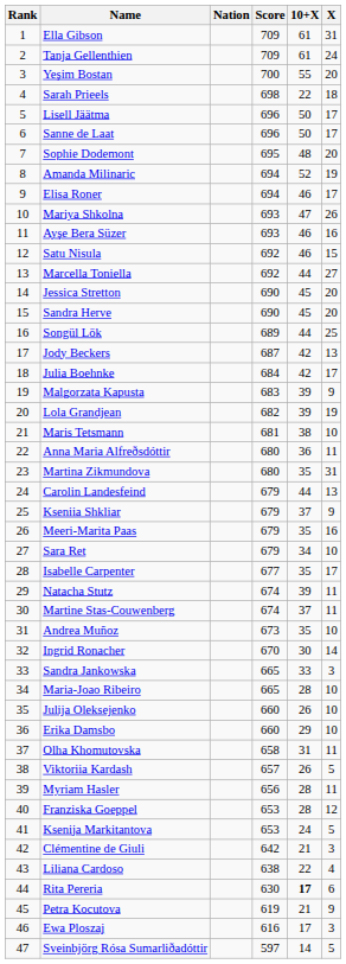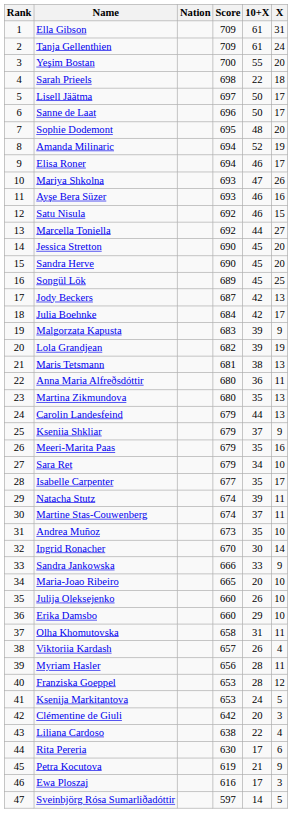 <table class="wikitable sortable" style="text-align:center">
 <tr>
 <th>Rank</th>
 <th>Name</th>
 <th>Nation</th>
 <th>Score</th>
 <th>10+X</th>
 <th>X</th>
 </tr>
 <tr>
 <td>1</td>
 <td align=left><a href='#'>Ella Gibson</a></td>
 <td align=left></td>
 <td>709</td>
 <td>61</td>
 <td>31</td>
 </tr>
 <tr>
 <td>2</td>
 <td align=left><a href='#'>Tanja Gellenthien</a></td>
 <td align=left></td>
 <td>709</td>
 <td>61</td>
 <td>24</td>
 </tr>
 <tr>
 <td>3</td>
 <td align=left><a href='#'>Yeşim Bostan</a></td>
 <td align=left></td>
 <td>700</td>
 <td>55</td>
 <td>20</td>
 </tr>
 <tr>
 <td>4</td>
 <td align=left><a href='#'>Sarah Prieels</a></td>
 <td align=left></td>
 <td>698</td>
 <td>22</td>
 <td>18</td>
 </tr>
 <tr>
 <td>5</td>
 <td align=left><a href='#'>Lisell Jäätma</a></td>
 <td align=left></td>
-<td>696</td>
+<td>697</td>
 <td>50</td>
 <td>17</td>
 </tr>
 <tr>
 <td>6</td>
 <td align=left><a href='#'>Sanne de Laat</a></td>
 <td align=left></td>
 <td>696</td>
 <td>50</td>
 <td>17</td>
 </tr>
 <tr>
 <td>7</td>
 <td align=left><a href='#'>Sophie Dodemont</a></td>
 <td align=left></td>
 <td>695</td>
 <td>48</td>
 <td>20</td>
 </tr>
 <tr>
 <td>8</td>
 <td align=left><a href='#'>Amanda Milinaric</a></td>
 <td align=left></td>
 <td>694</td>
 <td>52</td>
 <td>19</td>
 </tr>
 <tr>
 <td>9</td>
 <td align=left><a href='#'>Elisa Roner</a></td>
 <td align=left></td>
 <td>694</td>
 <td>46</td>
 <td>17</td>
 </tr>
 <tr>
 <td>10</td>
 <td align=left><a href='#'>Mariya Shkolna</a></td>
 <td align=left></td>
 <td>693</td>
 <td>47</td>
 <td>26</td>
 </tr>
 <tr>
 <td>11</td>
 <td align=left><a href='#'>Ayşe Bera Süzer</a></td>
 <td align=left></td>
 <td>693</td>
 <td>46</td>
 <td>16</td>
 </tr>
 <tr>
 <td>12</td>
 <td align=left><a href='#'>Satu Nisula</a></td>
 <td align=left></td>
 <td>692</td>
 <td>46</td>
 <td>15</td>
 </tr>
 <tr>
 <td>13</td>
 <td align=left><a href='#'>Marcella Toniella</a></td>
 <td align=left></td>
 <td>692</td>
 <td>44</td>
 <td>27</td>
 </tr>
 <tr>
 <td>14</td>
 <td align=left><a href='#'>Jessica Stretton</a></td>
 <td align=left></td>
 <td>690</td>
 <td>45</td>
 <td>20</td>
 </tr>
 <tr>
 <td>15</td>
 <td align=left><a href='#'>Sandra Herve</a></td>
 <td align=left></td>
 <td>690</td>
 <td>45</td>
 <td>20</td>
 </tr>
 <tr>
 <td>16</td>
 <td align=left><a href='#'>Songül Lök</a></td>
 <td align=left></td>
 <td>689</td>
-<td>44</td>
+<td>45</td>
 <td>25</td>
 </tr>
 <tr>
 <td>17</td>
 <td align=left><a href='#'>Jody Beckers</a></td>
 <td align=left></td>
 <td>687</td>
 <td>42</td>
 <td>13</td>
 </tr>
 <tr>
 <td>18</td>
 <td align=left><a href='#'>Julia Boehnke</a></td>
 <td align=left></td>
 <td>684</td>
 <td>42</td>
 <td>17</td>
 </tr>
 <tr>
 <td>19</td>
 <td align=left><a href='#'>Malgorzata Kapusta</a></td>
 <td align=left></td>
 <td>683</td>
 <td>39</td>
 <td>9</td>
 </tr>
 <tr>
 <td>20</td>
 <td align=left><a href='#'>Lola Grandjean</a></td>
 <td align=left></td>
 <td>682</td>
 <td>39</td>
 <td>19</td>
 </tr>
 <tr>
 <td>21</td>
 <td align=left><a href='#'>Maris Tetsmann</a></td>
 <td align=left></td>
 <td>681</td>
 <td>38</td>
-<td>10</td>
+<td>13</td>
 </tr>
 <tr>
 <td>22</td>
 <td align=left><a href='#'>Anna Maria Alfreðsdóttir</a></td>
 <td align=left></td>
 <td>680</td>
 <td>36</td>
 <td>11</td>
 </tr>
 <tr>
 <td>23</td>
 <td align=left><a href='#'>Martina Zikmundova</a></td>
 <td align=left></td>
 <td>680</td>
 <td>35</td>
-<td>31</td>
+<td>13</td>
 </tr>
 <tr>
 <td>24</td>
 <td align=left><a href='#'>Carolin Landesfeind</a></td>
 <td align=left></td>
 <td>679</td>
 <td>44</td>
 <td>13</td>
 </tr>
 <tr>
 <td>25</td>
 <td align=left><a href='#'>Kseniia Shkliar</a></td>
 <td align=left></td>
 <td>679</td>
 <td>37</td>
 <td>9</td>
 </tr>
 <tr>
 <td>26</td>
 <td align=left><a href='#'>Meeri-Marita Paas</a></td>
 <td align=left></td>
 <td>679</td>
 <td>35</td>
 <td>16</td>
 </tr>
 <tr>
 <td>27</td>
 <td align=left><a href='#'>Sara Ret</a></td>
 <td align=left></td>
 <td>679</td>
 <td>34</td>
 <td>10</td>
 </tr>
 <tr>
 <td>28</td>
 <td align=left><a href='#'>Isabelle Carpenter</a></td>
 <td align=left></td>
 <td>677</td>
 <td>35</td>
 <td>17</td>
 </tr>
 <tr>
 <td>29</td>
 <td align=left><a href='#'>Natacha Stutz</a></td>
 <td align=left></td>
 <td>674</td>
 <td>39</td>
 <td>11</td>
 </tr>
 <tr>
 <td>30</td>
 <td align=left><a href='#'>Martine Stas-Couwenberg</a></td>
 <td align=left></td>
 <td>674</td>
 <td>37</td>
 <td>11</td>
 </tr>
 <tr>
 <td>31</td>
 <td align=left><a href='#'>Andrea Muñoz</a></td>
 <td align=left></td>
 <td>673</td>
 <td>35</td>
 <td>10</td>
 </tr>
 <tr>
 <td>32</td>
 <td align=left><a href='#'>Ingrid Ronacher</a></td>
 <td align=left></td>
 <td>670</td>
 <td>30</td>
 <td>14</td>
 </tr>
 <tr>
 <td>33</td>
 <td align=left><a href='#'>Sandra Jankowska</a></td>
 <td align=left></td>
-<td>665</td>
+<td>666</td>
 <td>33</td>
-<td>3</td>
+<td>9</td>
 </tr>
 <tr>
 <td>34</td>
 <td align=left><a href='#'>Maria-Joao Ribeiro</a></td>
 <td align=left></td>
 <td>665</td>
-<td>28</td>
+<td>20</td>
 <td>10</td>
 </tr>
 <tr>
 <td>35</td>
 <td align=left><a href='#'>Julija Oleksejenko</a></td>
 <td align=left></td>
 <td>660</td>
 <td>26</td>
 <td>10</td>
 </tr>
 <tr>
 <td>36</td>
 <td align=left><a href='#'>Erika Damsbo</a></td>
 <td align=left></td>
 <td>660</td>
 <td>29</td>
 <td>10</td>
 </tr>
 <tr>
 <td>37</td>
 <td align=left><a href='#'>Olha Khomutovska</a></td>
 <td align=left></td>
 <td>658</td>
 <td>31</td>
 <td>11</td>
 </tr>
 <tr>
 <td>38</td>
 <td align=left><a href='#'>Viktoriia Kardash</a></td>
 <td align=left></td>
 <td>657</td>
 <td>26</td>
-<td>5</td>
+<td>4</td>
 </tr>
 <tr>
 <td>39</td>
 <td align=left><a href='#'>Myriam Hasler</a></td>
 <td align=left></td>
 <td>656</td>
 <td>28</td>
 <td>11</td>
 </tr>
 <tr>
 <td>40</td>
 <td align=left><a href='#'>Franziska Goeppel</a></td>
 <td align=left></td>
 <td>653</td>
 <td>28</td>
 <td>12</td>
 </tr>
 <tr>
 <td>41</td>
 <td align=left><a href='#'>Ksenija Markitantova</a></td>
 <td align=left></td>
 <td>653</td>
 <td>24</td>
 <td>5</td>
 </tr>
 <tr>
 <td>42</td>
 <td align=left><a href='#'>Clémentine de Giuli</a></td>
 <td align=left></td>
 <td>642</td>
-<td>21</td>
+<td>20</td>
 <td>3</td>
 </tr>
 <tr>
 <td>43</td>
 <td align=left><a href='#'>Liliana Cardoso</a></td>
 <td align=left></td>
 <td>638</td>
 <td>22</td>
 <td>4</td>
 </tr>
 <tr>
 <td>44</td>
 <td align=left><a href='#'>Rita Pereria</a></td>
 <td align=left></td>
 <td>630</td>
-<td><strong>17</strong></td>
+<td>17</td>
 <td>6</td>
 </tr>
 <tr>
 <td>45</td>
 <td align=left><a href='#'>Petra Kocutova</a></td>
 <td align=left></td>
 <td>619</td>
 <td>21</td>
 <td>9</td>
 </tr>
 <tr>
 <td>46</td>
 <td align=left><a href='#'>Ewa Ploszaj</a></td>
 <td align=left></td>
 <td>616</td>
 <td>17</td>
 <td>3</td>
 </tr>
 <tr>
 <td>47</td>
 <td align=left><a href='#'>Sveinbjörg Rósa Sumarliðadóttir</a></td>
 <td align=left></td>
 <td>597</td>
 <td>14</td>
 <td>5</td>
 </tr>
 </table>
